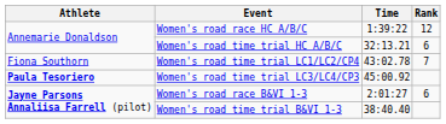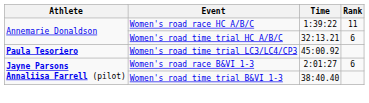 <table class=wikitable style="font-size:90%">
 <tr>
 <th>Athlete</th>
 <th>Event</th>
 <th>Time</th>
 <th>Rank</th>
 </tr>
 <tr>
 <td rowspan="2"><a href='#'>Annemarie Donaldson</a></td>
 <td><a href='#'>Women's road race HC A/B/C</a></td>
 <td style="text-align:center;">1:39:22</td>
-<td style="text-align:center;">12</td>
+<td style="text-align:center;">11</td>
 </tr>
 <tr>
 <td><a href='#'>Women's road time trial HC A/B/C</a></td>
 <td style="text-align:center;">32:13.21</td>
 <td style="text-align:center;">6</td>
-</tr>
-<tr>
-<td><a href='#'>Fiona Southorn</a></td>
-<td><a href='#'>Women's road time trial LC1/LC2/CP4</a></td>
-<td style="text-align:center;">43:02.78</td>
-<td style="text-align:center;">7</td>
 </tr>
 <tr>
 <td><strong><a href='#'>Paula Tesoriero</a></strong></td>
 <td><a href='#'>Women's road time trial LC3/LC4/CP3</a></td>
 <td style="text-align:center;">45:00.92</td>
 <td style="text-align:center;"></td>
 </tr>
 <tr>
 <td rowspan="2"><strong><a href='#'>Jayne Parsons</a></strong><br> <strong><a href='#'>Annaliisa Farrell</a></strong> (pilot)</td>
 <td><a href='#'>Women's road race B&VI 1-3</a></td>
 <td style="text-align:center;">2:01:27</td>
 <td style="text-align:center;">6</td>
 </tr>
 <tr>
 <td><a href='#'>Women's road time trial B&VI 1-3</a></td>
 <td style="text-align:center;">38:40.40</td>
 <td style="text-align:center;"></td>
 </tr>
 </table>
